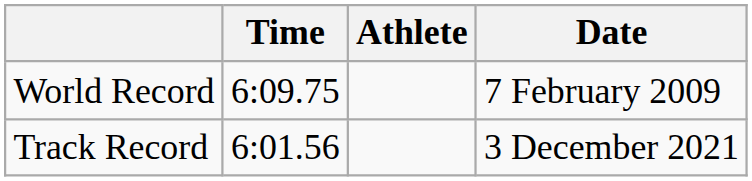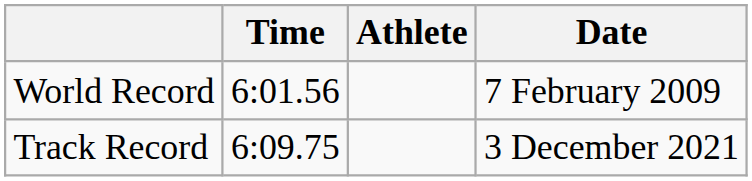 <table class="wikitable">
 <tr>
 <th></th>
 <th>Time</th>
 <th>Athlete</th>
 <th>Date</th>
 </tr>
 <tr>
 <td>World Record</td>
-<td>6:09.75</td>
+<td>6:01.56</td>
 <td></td>
 <td>7 February 2009</td>
 </tr>
 <tr>
 <td>Track Record</td>
-<td>6:01.56</td>
+<td>6:09.75</td>
 <td></td>
 <td>3 December 2021</td>
 </tr>
 </table>
